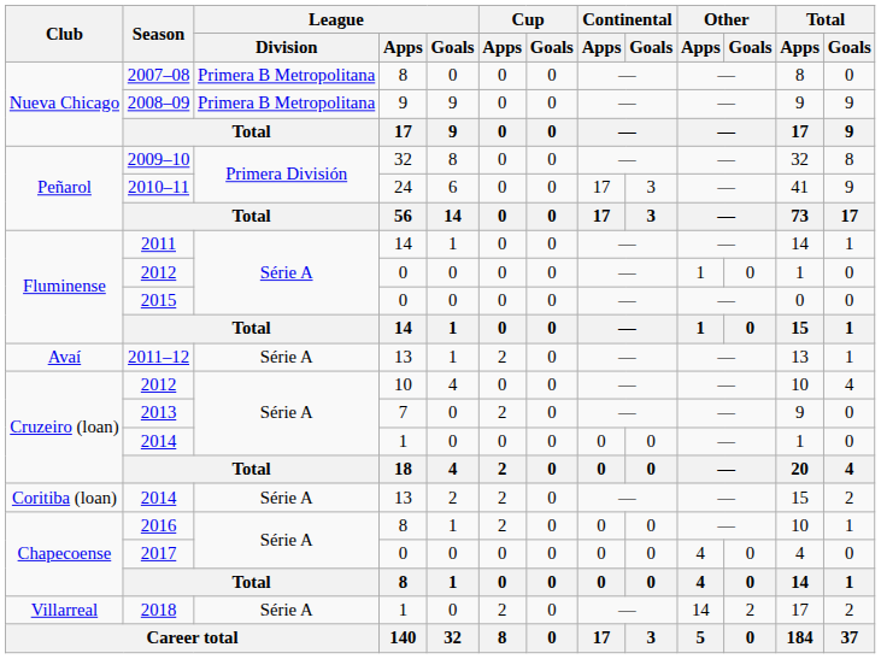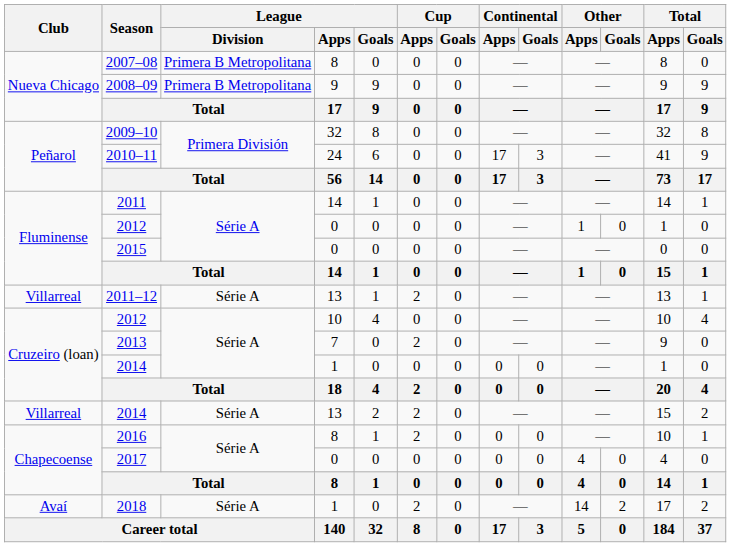 <table class="wikitable" style="text-align: center;">
 <tr>
 <th rowspan="2">Club</th>
 <th rowspan="2">Season</th>
 <th colspan="3">League</th>
 <th colspan="2">Cup</th>
 <th colspan="2">Continental</th>
 <th colspan="2">Other</th>
 <th colspan="2">Total</th>
 </tr>
 <tr>
 <th>Division</th>
 <th>Apps</th>
 <th>Goals</th>
 <th>Apps</th>
 <th>Goals</th>
 <th>Apps</th>
 <th>Goals</th>
 <th>Apps</th>
 <th>Goals</th>
 <th>Apps</th>
 <th>Goals</th>
 </tr>
 <tr>
 <td rowspan="3"><a href='#'>Nueva Chicago</a></td>
 <td><a href='#'>2007–08</a></td>
 <td><a href='#'>Primera B Metropolitana</a></td>
 <td>8</td>
 <td>0</td>
 <td>0</td>
 <td>0</td>
 <td colspan="2">—</td>
 <td colspan="2">—</td>
 <td>8</td>
 <td>0</td>
 </tr>
 <tr>
 <td><a href='#'>2008–09</a></td>
 <td><a href='#'>Primera B Metropolitana</a></td>
 <td>9</td>
 <td>9</td>
 <td>0</td>
 <td>0</td>
 <td colspan="2">—</td>
 <td colspan="2">—</td>
 <td>9</td>
 <td>9</td>
 </tr>
 <tr>
 <th colspan="2">Total</th>
 <th>17</th>
 <th>9</th>
 <th>0</th>
 <th>0</th>
 <th colspan="2">—</th>
 <th colspan="2">—</th>
 <th>17</th>
 <th>9</th>
 </tr>
 <tr>
 <td rowspan="3"><a href='#'>Peñarol</a></td>
 <td><a href='#'>2009–10</a></td>
 <td rowspan="2"><a href='#'>Primera División</a></td>
 <td>32</td>
 <td>8</td>
 <td>0</td>
 <td>0</td>
 <td colspan="2">—</td>
 <td colspan="2">—</td>
 <td>32</td>
 <td>8</td>
 </tr>
 <tr>
 <td><a href='#'>2010–11</a></td>
 <td>24</td>
 <td>6</td>
 <td>0</td>
 <td>0</td>
 <td>17</td>
 <td>3</td>
 <td colspan="2">—</td>
 <td>41</td>
 <td>9</td>
 </tr>
 <tr>
 <th colspan="2">Total</th>
 <th>56</th>
 <th>14</th>
 <th>0</th>
 <th>0</th>
 <th>17</th>
 <th>3</th>
 <th colspan="2">—</th>
 <th>73</th>
 <th>17</th>
 </tr>
 <tr>
 <td rowspan="4"><a href='#'>Fluminense</a></td>
 <td><a href='#'>2011</a></td>
 <td rowspan="3"><a href='#'>Série A</a></td>
 <td>14</td>
 <td>1</td>
 <td>0</td>
 <td>0</td>
 <td colspan="2">—</td>
 <td colspan="2">—</td>
 <td>14</td>
 <td>1</td>
 </tr>
 <tr>
 <td><a href='#'>2012</a></td>
 <td>0</td>
 <td>0</td>
 <td>0</td>
 <td>0</td>
 <td colspan="2">—</td>
 <td>1</td>
 <td>0</td>
 <td>1</td>
 <td>0</td>
 </tr>
 <tr>
 <td><a href='#'>2015</a></td>
 <td>0</td>
 <td>0</td>
 <td>0</td>
 <td>0</td>
 <td colspan="2">—</td>
 <td colspan="2">—</td>
 <td>0</td>
 <td>0</td>
 </tr>
 <tr>
 <th colspan="2">Total</th>
 <th>14</th>
 <th>1</th>
 <th>0</th>
 <th>0</th>
 <th colspan="2">—</th>
 <th>1</th>
 <th>0</th>
 <th>15</th>
 <th>1</th>
 </tr>
 <tr>
-<td rowspan="1"><a href='#'>Avaí</a></td>
+<td><a href='#'>Villarreal</a></td>
 <td><a href='#'>2011–12</a></td>
 <td>Série A</td>
 <td>13</td>
 <td>1</td>
 <td>2</td>
 <td>0</td>
 <td colspan="2">—</td>
 <td colspan="2">—</td>
 <td>13</td>
 <td>1</td>
 </tr>
 <tr>
 <td rowspan="4"><a href='#'>Cruzeiro</a> (loan)</td>
 <td><a href='#'>2012</a></td>
 <td rowspan="3">Série A</td>
 <td>10</td>
 <td>4</td>
 <td>0</td>
 <td>0</td>
 <td colspan="2">—</td>
 <td colspan="2">—</td>
 <td>10</td>
 <td>4</td>
 </tr>
 <tr>
 <td><a href='#'>2013</a></td>
 <td>7</td>
 <td>0</td>
 <td>2</td>
 <td>0</td>
 <td colspan="2">—</td>
 <td colspan="2">—</td>
 <td>9</td>
 <td>0</td>
 </tr>
 <tr>
 <td><a href='#'>2014</a></td>
 <td>1</td>
 <td>0</td>
 <td>0</td>
 <td>0</td>
 <td>0</td>
 <td>0</td>
 <td colspan="2">—</td>
 <td>1</td>
 <td>0</td>
 </tr>
 <tr>
 <th colspan="2">Total</th>
 <th>18</th>
 <th>4</th>
 <th>2</th>
 <th>0</th>
 <th>0</th>
 <th>0</th>
 <th colspan="2">—</th>
 <th>20</th>
 <th>4</th>
 </tr>
 <tr>
-<td><a href='#'>Coritiba</a> (loan)</td>
+<td><a href='#'>Villarreal</a></td>
 <td><a href='#'>2014</a></td>
 <td>Série A</td>
 <td>13</td>
 <td>2</td>
 <td>2</td>
 <td>0</td>
 <td colspan="2">—</td>
 <td colspan="2">—</td>
 <td>15</td>
 <td>2</td>
 </tr>
 <tr>
 <td rowspan="3"><a href='#'>Chapecoense</a></td>
 <td><a href='#'>2016</a></td>
 <td rowspan="2">Série A</td>
 <td>8</td>
 <td>1</td>
 <td>2</td>
 <td>0</td>
 <td>0</td>
 <td>0</td>
 <td colspan="2">—</td>
 <td>10</td>
 <td>1</td>
 </tr>
 <tr>
 <td><a href='#'>2017</a></td>
 <td>0</td>
 <td>0</td>
 <td>0</td>
 <td>0</td>
 <td>0</td>
 <td>0</td>
 <td>4</td>
 <td>0</td>
 <td>4</td>
 <td>0</td>
 </tr>
 <tr>
 <th colspan="2">Total</th>
 <th>8</th>
 <th>1</th>
 <th>0</th>
 <th>0</th>
 <th>0</th>
 <th>0</th>
 <th>4</th>
 <th>0</th>
 <th>14</th>
 <th>1</th>
 </tr>
 <tr>
-<td><a href='#'>Villarreal</a></td>
+<td rowspan="1"><a href='#'>Avaí</a></td>
 <td><a href='#'>2018</a></td>
 <td rowspan="1">Série A</td>
 <td>1</td>
 <td>0</td>
 <td>2</td>
 <td>0</td>
 <td colspan="2">—</td>
 <td>14</td>
 <td>2</td>
 <td>17</td>
 <td>2</td>
 </tr>
 <tr>
 <th colspan="3">Career total</th>
 <th>140</th>
 <th>32</th>
 <th>8</th>
 <th>0</th>
 <th>17</th>
 <th>3</th>
 <th>5</th>
 <th>0</th>
 <th>184</th>
 <th>37</th>
 </tr>
 </table>
